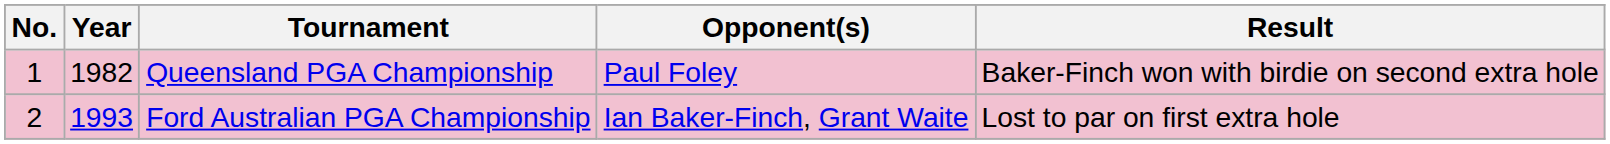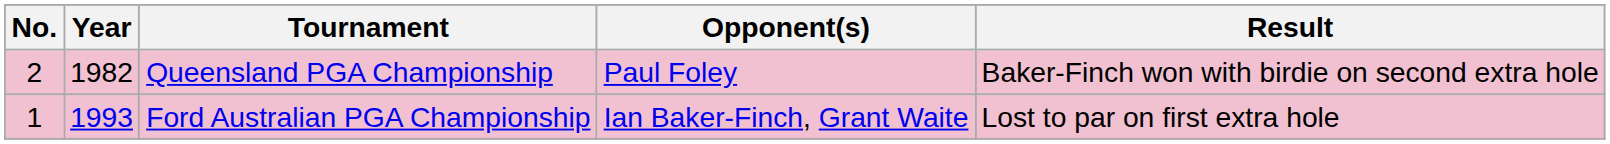 <table class="wikitable" style="font-size:95%;">
 <tr>
 <th>No.</th>
 <th>Year</th>
 <th>Tournament</th>
 <th>Opponent(s)</th>
 <th>Result</th>
 </tr>
 <tr style="background:#F2C1D1;">
-<td align=center>1</td>
+<td align=center>2</td>
 <td>1982</td>
 <td><a href='#'>Queensland PGA Championship</a></td>
 <td> <a href='#'>Paul Foley</a></td>
 <td>Baker-Finch won with birdie on second extra hole</td>
 </tr>
 <tr style="background:#F2C1D1;">
-<td align=center>2</td>
+<td align=center>1</td>
 <td><a href='#'>1993</a></td>
 <td><a href='#'>Ford Australian PGA Championship</a></td>
 <td> <a href='#'>Ian Baker-Finch</a>,  <a href='#'>Grant Waite</a></td>
 <td>Lost to par on first extra hole</td>
 </tr>
 </table>
